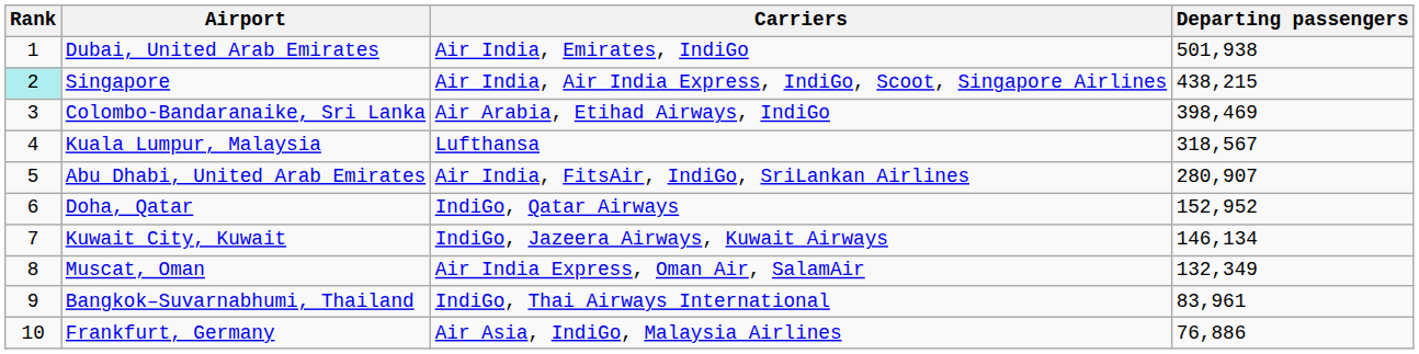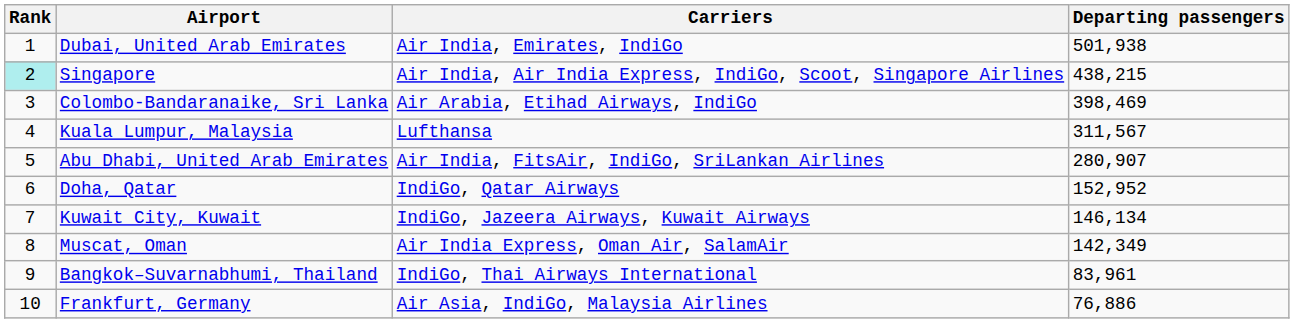 <table class="wikitable sortable" style="font-size: 95%">
 <tr>
 <th>Rank</th>
 <th>Airport</th>
 <th>Carriers</th>
 <th>Departing passengers</th>
 </tr>
 <tr>
 <td style="text-align:center;">1</td>
 <td> <a href='#'>Dubai, United Arab Emirates</a></td>
 <td><a href='#'>Air India</a>, <a href='#'>Emirates</a>, <a href='#'>IndiGo</a></td>
 <td>501,938</td>
 </tr>
 <tr>
 <td style="background: paleturquoise; text-align:center;">2</td>
 <td> <a href='#'>Singapore</a></td>
 <td><a href='#'>Air India</a>, <a href='#'>Air India Express</a>, <a href='#'>IndiGo</a>, <a href='#'>Scoot</a>, <a href='#'>Singapore Airlines</a></td>
 <td>438,215</td>
 </tr>
 <tr>
 <td style="text-align:center;">3</td>
 <td> <a href='#'>Colombo-Bandaranaike, Sri Lanka</a></td>
 <td><a href='#'>Air Arabia</a>, <a href='#'>Etihad Airways</a>, <a href='#'>IndiGo</a></td>
 <td>398,469</td>
 </tr>
 <tr>
 <td style="text-align:center;">4</td>
 <td> <a href='#'>Kuala Lumpur, Malaysia</a></td>
 <td><a href='#'>Lufthansa</a></td>
-<td>318,567</td>
+<td>311,567</td>
 </tr>
 <tr>
 <td style="text-align:center;">5</td>
 <td> <a href='#'>Abu Dhabi, United Arab Emirates</a></td>
 <td><a href='#'>Air India</a>, <a href='#'>FitsAir</a>, <a href='#'>IndiGo</a>, <a href='#'>SriLankan Airlines</a></td>
 <td>280,907</td>
 </tr>
 <tr>
 <td style="text-align:center;">6</td>
 <td> <a href='#'>Doha, Qatar</a></td>
 <td><a href='#'>IndiGo</a>, <a href='#'>Qatar Airways</a></td>
 <td>152,952</td>
 </tr>
 <tr>
 <td style="text-align:center;">7</td>
 <td> <a href='#'>Kuwait City, Kuwait</a></td>
 <td><a href='#'>IndiGo</a>, <a href='#'>Jazeera Airways</a>, <a href='#'>Kuwait Airways</a></td>
 <td>146,134</td>
 </tr>
 <tr>
 <td style="text-align:center;">8</td>
 <td> <a href='#'>Muscat, Oman</a></td>
 <td><a href='#'>Air India Express</a>, <a href='#'>Oman Air</a>, <a href='#'>SalamAir</a></td>
-<td>132,349</td>
+<td>142,349</td>
 </tr>
 <tr>
 <td style="text-align:center;">9</td>
 <td> <a href='#'>Bangkok–Suvarnabhumi, Thailand</a></td>
 <td><a href='#'>IndiGo</a>, <a href='#'>Thai Airways International</a></td>
 <td>83,961</td>
 </tr>
 <tr>
 <td style="text-align:center;">10</td>
 <td> <a href='#'>Frankfurt, Germany</a></td>
 <td><a href='#'>Air Asia</a>, <a href='#'>IndiGo</a>, <a href='#'>Malaysia Airlines</a></td>
 <td>76,886</td>
 </tr>
 </table>
